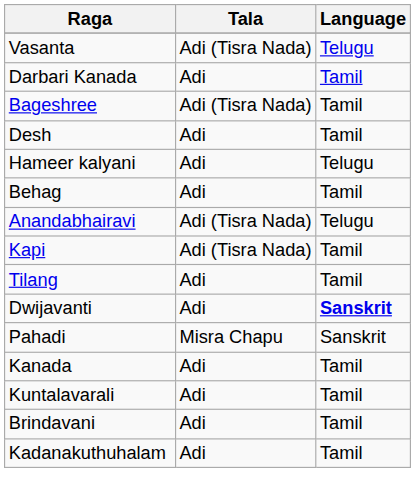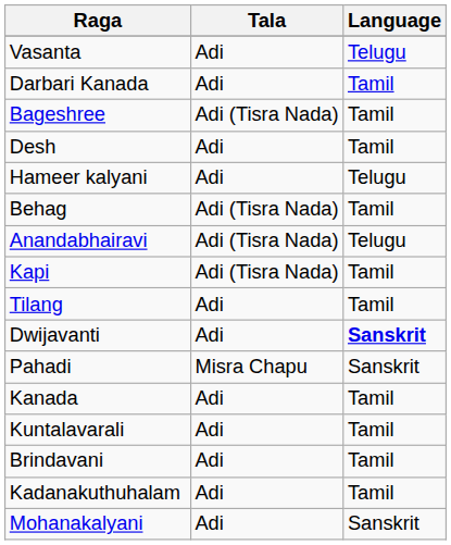 <table class="wikitable">
 <tr>
 <th>Raga</th>
 <th>Tala</th>
 <th>Language</th>
 </tr>
 <tr>
 </tr>
 <tr>
 <td>Vasanta</td>
-<td>Adi (Tisra Nada)</td>
+<td>Adi</td>
 <td><a href='#'>Telugu</a></td>
 </tr>
 <tr>
 <td>Darbari Kanada</td>
 <td>Adi</td>
 <td><a href='#'>Tamil</a></td>
 </tr>
 <tr>
 <td><a href='#'>Bageshree</a></td>
 <td>Adi (Tisra Nada)</td>
 <td>Tamil</td>
 </tr>
 <tr>
 <td>Desh</td>
 <td>Adi</td>
 <td>Tamil</td>
 </tr>
 <tr>
 <td>Hameer kalyani</td>
 <td>Adi</td>
 <td>Telugu</td>
 </tr>
 <tr>
 <td>Behag</td>
-<td>Adi</td>
+<td>Adi (Tisra Nada)</td>
 <td>Tamil</td>
 </tr>
 <tr>
 <td><a href='#'>Anandabhairavi</a></td>
 <td>Adi (Tisra Nada)</td>
 <td>Telugu</td>
 </tr>
 <tr>
 <td><a href='#'>Kapi</a></td>
 <td>Adi (Tisra Nada)</td>
 <td>Tamil</td>
 </tr>
 <tr>
 <td><a href='#'>Tilang</a></td>
 <td>Adi</td>
 <td>Tamil</td>
 </tr>
 <tr>
 <td>Dwijavanti</td>
 <td>Adi</td>
 <td><strong><a href='#'>Sanskrit</a></strong></td>
 </tr>
 <tr>
 <td>Pahadi</td>
 <td>Misra Chapu</td>
 <td>Sanskrit</td>
 </tr>
 <tr>
 <td>Kanada</td>
 <td>Adi</td>
 <td>Tamil</td>
 </tr>
 <tr>
 <td>Kuntalavarali</td>
 <td>Adi</td>
 <td>Tamil</td>
 </tr>
 <tr>
 <td>Brindavani</td>
 <td>Adi</td>
 <td>Tamil</td>
 </tr>
 <tr>
 <td>Kadanakuthuhalam </td>
 <td>Adi</td>
 <td>Tamil</td>
 </tr>
+<tr>
+<td><a href='#'>Mohanakalyani</a></td>
+<td>Adi</td>
+<td>Sanskrit</td>
+</tr>
 </table>
